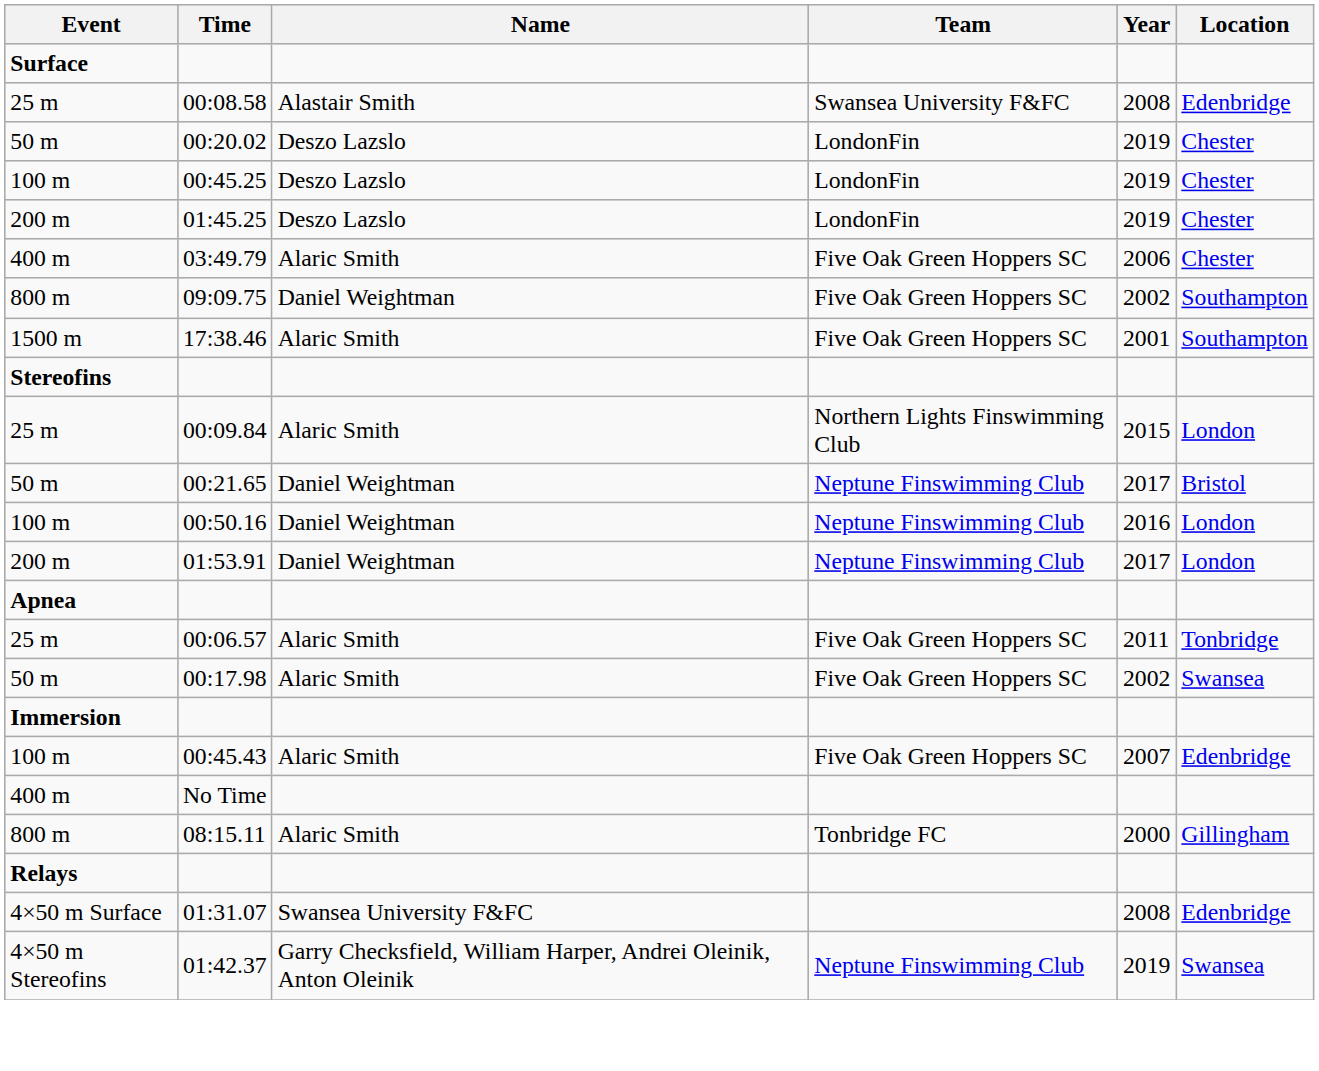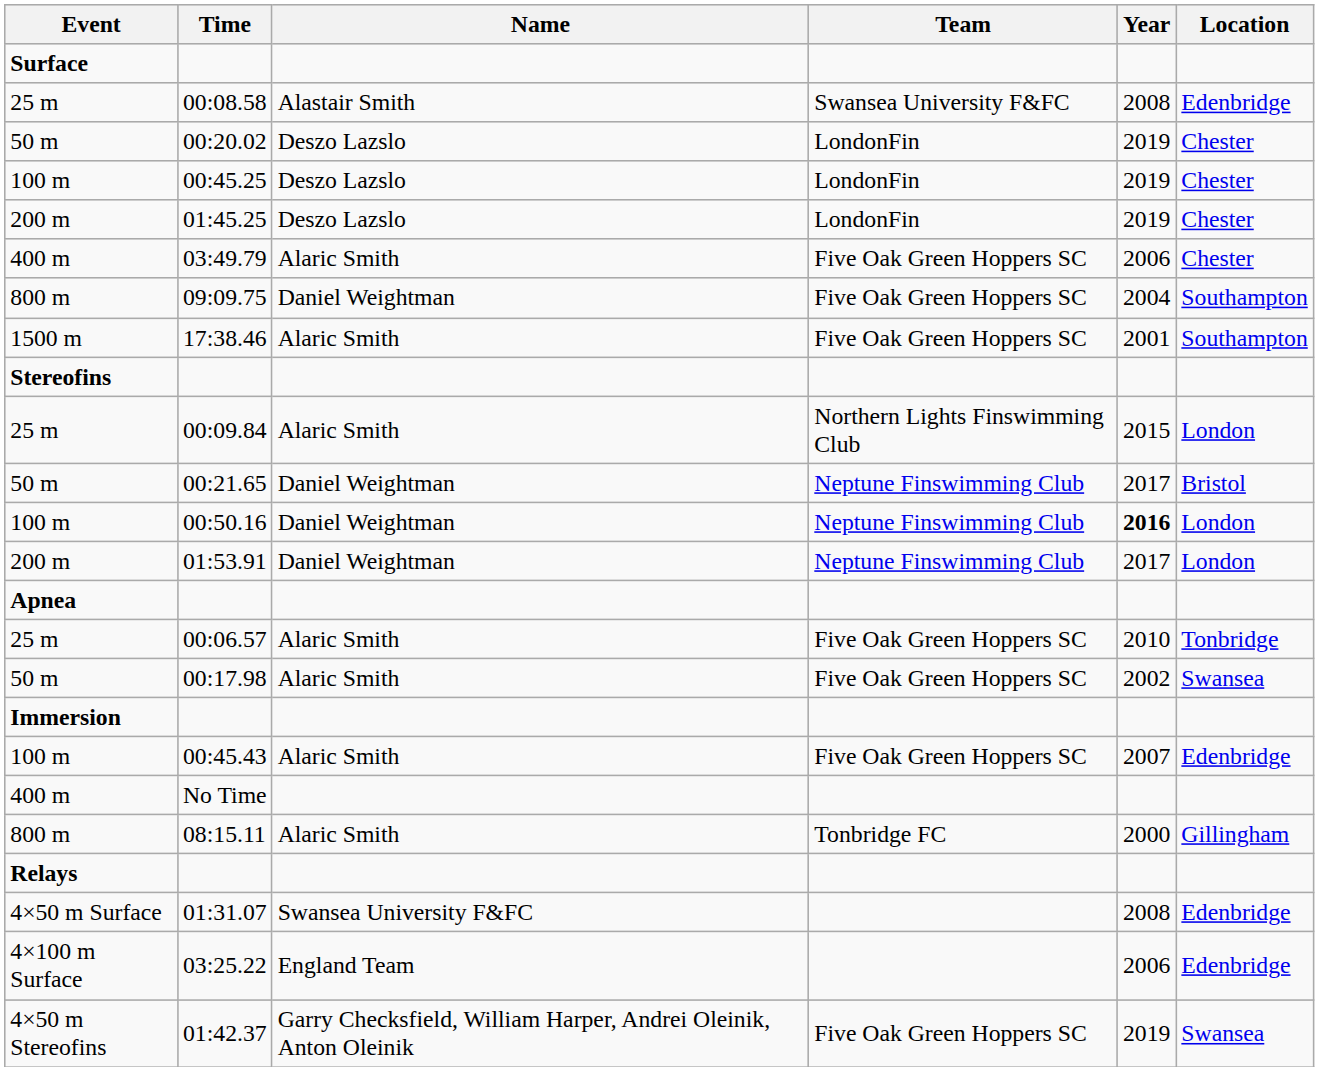 <table class="wikitable" style="width: 95%; font-size: 95%;">
 <tr>
 <th>Event</th>
 <th>Time</th>
 <th>Name</th>
 <th>Team</th>
 <th>Year</th>
 <th>Location</th>
 </tr>
 <tr>
 <td><strong>Surface</strong></td>
 <td></td>
 <td></td>
 <td></td>
 <td></td>
 </tr>
 <tr>
 <td>25 m</td>
 <td>00:08.58</td>
 <td>Alastair Smith</td>
 <td>Swansea University F&FC</td>
 <td>2008</td>
 <td> <a href='#'>Edenbridge</a></td>
 </tr>
 <tr>
 <td>50 m</td>
 <td>00:20.02</td>
 <td>Deszo Lazslo</td>
 <td>LondonFin</td>
 <td>2019</td>
 <td> <a href='#'>Chester</a></td>
 </tr>
 <tr>
 <td>100 m</td>
 <td>00:45.25</td>
 <td>Deszo Lazslo</td>
 <td>LondonFin</td>
 <td>2019</td>
 <td> <a href='#'>Chester</a></td>
 </tr>
 <tr>
 <td>200 m</td>
 <td>01:45.25</td>
 <td>Deszo Lazslo</td>
 <td>LondonFin</td>
 <td>2019</td>
 <td> <a href='#'>Chester</a></td>
 </tr>
 <tr>
 <td>400 m</td>
 <td>03:49.79</td>
 <td>Alaric Smith</td>
 <td>Five Oak Green Hoppers SC</td>
 <td>2006</td>
 <td> <a href='#'>Chester</a></td>
 </tr>
 <tr>
 <td>800 m</td>
 <td>09:09.75</td>
 <td>Daniel Weightman</td>
 <td>Five Oak Green Hoppers SC</td>
-<td>2002</td>
+<td>2004</td>
 <td> <a href='#'>Southampton</a></td>
 </tr>
 <tr>
 <td>1500 m</td>
 <td>17:38.46</td>
 <td>Alaric Smith</td>
 <td>Five Oak Green Hoppers SC</td>
 <td>2001</td>
 <td> <a href='#'>Southampton</a></td>
 </tr>
 <tr>
 <td><strong>Stereofins</strong></td>
 <td></td>
 <td></td>
 <td></td>
 <td></td>
 </tr>
 <tr>
 <td>25 m</td>
 <td>00:09.84</td>
 <td>Alaric Smith</td>
 <td>Northern Lights Finswimming Club</td>
 <td>2015</td>
 <td> <a href='#'>London</a></td>
 </tr>
 <tr>
 <td>50 m</td>
 <td>00:21.65</td>
 <td>Daniel Weightman</td>
 <td><a href='#'>Neptune Finswimming Club</a></td>
 <td>2017</td>
 <td> <a href='#'>Bristol</a></td>
 </tr>
 <tr>
 <td>100 m</td>
 <td>00:50.16</td>
 <td>Daniel Weightman</td>
 <td><a href='#'>Neptune Finswimming Club</a></td>
-<td>2016</td>
+<td><strong>2016</strong></td>
 <td> <a href='#'>London</a></td>
 </tr>
 <tr>
 <td>200 m</td>
 <td>01:53.91</td>
 <td>Daniel Weightman</td>
 <td><a href='#'>Neptune Finswimming Club</a></td>
 <td>2017</td>
 <td> <a href='#'>London</a></td>
 </tr>
 <tr>
 <td><strong>Apnea</strong></td>
 <td></td>
 <td></td>
 <td></td>
 <td></td>
 </tr>
 <tr>
 <td>25 m</td>
 <td>00:06.57</td>
 <td>Alaric Smith</td>
 <td>Five Oak Green Hoppers SC</td>
-<td>2011</td>
+<td>2010</td>
 <td> <a href='#'>Tonbridge</a></td>
 </tr>
 <tr>
 <td>50 m</td>
 <td>00:17.98</td>
 <td>Alaric Smith</td>
 <td>Five Oak Green Hoppers SC</td>
 <td>2002</td>
 <td> <a href='#'>Swansea</a></td>
 </tr>
 <tr>
 <td><strong>Immersion</strong></td>
 <td></td>
 <td></td>
 <td></td>
 <td></td>
 </tr>
 <tr>
 <td>100 m</td>
 <td>00:45.43</td>
 <td>Alaric Smith</td>
 <td>Five Oak Green Hoppers SC</td>
 <td>2007</td>
 <td> <a href='#'>Edenbridge</a></td>
 </tr>
 <tr>
 <td>400 m</td>
 <td>No Time</td>
 <td></td>
 <td></td>
 <td></td>
 <td></td>
 </tr>
 <tr>
 <td>800 m</td>
 <td>08:15.11</td>
 <td>Alaric Smith</td>
 <td>Tonbridge FC</td>
 <td>2000</td>
 <td> <a href='#'>Gillingham</a></td>
 </tr>
 <tr>
 <td><strong>Relays</strong></td>
 <td></td>
 <td></td>
 <td></td>
 <td></td>
 </tr>
 <tr>
 <td>4×50 m Surface</td>
 <td>01:31.07</td>
 <td>Swansea University F&FC</td>
 <td></td>
 <td>2008</td>
 <td> <a href='#'>Edenbridge</a></td>
 </tr>
 <tr>
+<td>4×100 m Surface</td>
+<td>03:25.22</td>
+<td>England Team</td>
+<td></td>
+<td>2006</td>
+<td> <a href='#'>Edenbridge</a></td>
+</tr>
+<tr>
 <td>4×50 m Stereofins</td>
 <td>01:42.37</td>
 <td>Garry Checksfield, William Harper, Andrei Oleinik, Anton Oleinik</td>
-<td><a href='#'>Neptune Finswimming Club</a></td>
+<td>Five Oak Green Hoppers SC</td>
 <td>2019</td>
 <td> <a href='#'>Swansea</a></td>
 </tr>
 </table>
